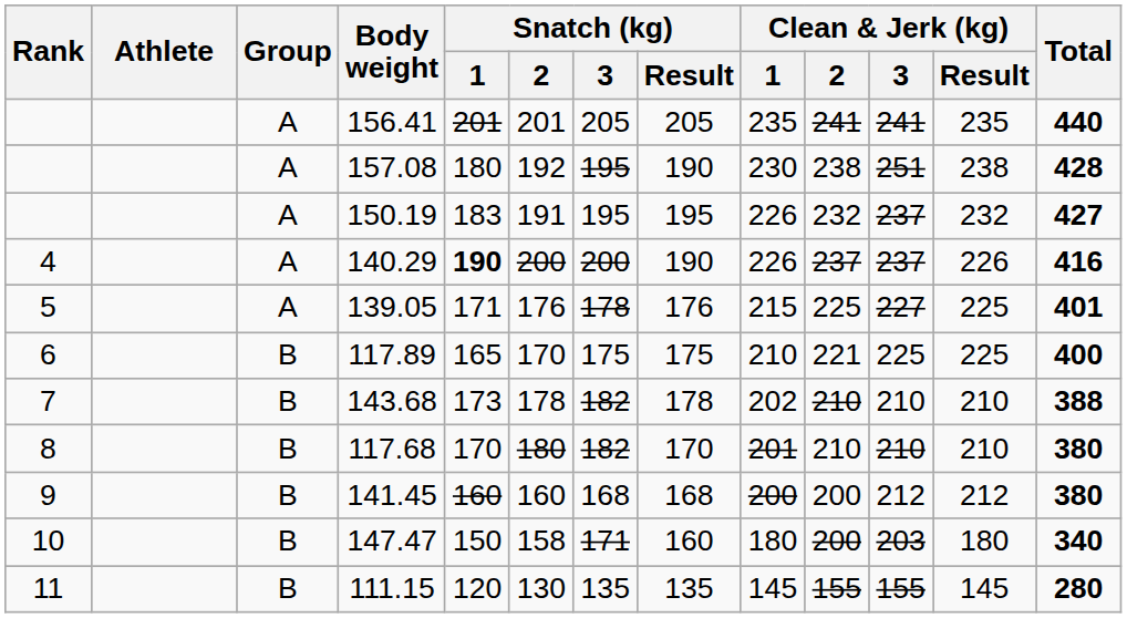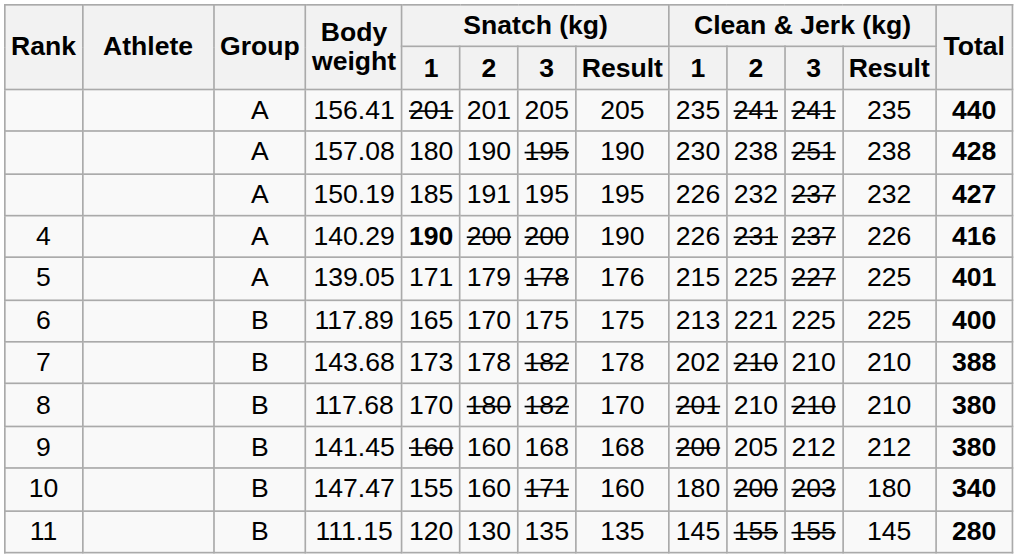 <table class = "wikitable" style="text-align:center;">
 <tr>
 <th rowspan=2 width=40>Rank</th>
 <th rowspan=2 width=250>Athlete</th>
 <th rowspan=2 width=40>Group</th>
 <th rowspan=2 width=50>Body weight</th>
 <th colspan=4>Snatch (kg)</th>
 <th colspan=4>Clean & Jerk (kg)</th>
 <th rowspan=2 width=55>Total</th>
 </tr>
 <tr>
 <th width=35>1</th>
 <th width=35>2</th>
 <th width=35>3</th>
 <th width=45>Result</th>
 <th width=35>1</th>
 <th width=35>2</th>
 <th width=35>3</th>
 <th width=45>Result</th>
 </tr>
 <tr>
 <td></td>
 <td align=left></td>
 <td>A</td>
 <td>156.41</td>
 <td><s>201</s></td>
 <td>201</td>
 <td>205</td>
 <td>205</td>
 <td>235</td>
 <td><s>241</s></td>
 <td><s>241</s></td>
 <td>235</td>
 <td><strong>440</strong></td>
 </tr>
 <tr>
 <td></td>
 <td align=left></td>
 <td>A</td>
 <td>157.08</td>
 <td>180</td>
-<td>192</td>
+<td>190</td>
 <td><s>195</s></td>
 <td>190</td>
 <td>230</td>
 <td>238</td>
 <td><s>251</s></td>
 <td>238</td>
 <td><strong>428</strong></td>
 </tr>
 <tr>
 <td></td>
 <td align=left></td>
 <td>A</td>
 <td>150.19</td>
-<td>183</td>
+<td>185</td>
 <td>191</td>
 <td>195</td>
 <td>195</td>
 <td>226</td>
 <td>232</td>
 <td><s>237</s></td>
 <td>232</td>
 <td><strong>427</strong></td>
 </tr>
 <tr>
 <td>4</td>
 <td align=left></td>
 <td>A</td>
 <td>140.29</td>
 <td><strong>190</strong></td>
 <td><s>200</s></td>
 <td><s>200</s></td>
 <td>190</td>
 <td>226</td>
-<td><s>237</s></td>
+<td><s>231</s></td>
 <td><s>237</s></td>
 <td>226</td>
 <td><strong>416</strong></td>
 </tr>
 <tr>
 <td>5</td>
 <td align=left></td>
 <td>A</td>
 <td>139.05</td>
 <td>171</td>
-<td>176</td>
+<td>179</td>
 <td><s>178</s></td>
 <td>176</td>
 <td>215</td>
 <td>225</td>
 <td><s>227</s></td>
 <td>225</td>
 <td><strong>401</strong></td>
 </tr>
 <tr>
 <td>6</td>
 <td align=left></td>
 <td>B</td>
 <td>117.89</td>
 <td>165</td>
 <td>170</td>
 <td>175</td>
 <td>175</td>
-<td>210</td>
+<td>213</td>
 <td>221</td>
 <td>225</td>
 <td>225</td>
 <td><strong>400</strong></td>
 </tr>
 <tr>
 <td>7</td>
 <td align=left></td>
 <td>B</td>
 <td>143.68</td>
 <td>173</td>
 <td>178</td>
 <td><s>182</s></td>
 <td>178</td>
 <td>202</td>
 <td><s>210</s></td>
 <td>210</td>
 <td>210</td>
 <td><strong>388</strong></td>
 </tr>
 <tr>
 <td>8</td>
 <td align=left></td>
 <td>B</td>
 <td>117.68</td>
 <td>170</td>
 <td><s>180</s></td>
 <td><s>182</s></td>
 <td>170</td>
 <td><s>201</s></td>
 <td>210</td>
 <td><s>210</s></td>
 <td>210</td>
 <td><strong>380</strong></td>
 </tr>
 <tr>
 <td>9</td>
 <td align=left></td>
 <td>B</td>
 <td>141.45</td>
 <td><s>160</s></td>
 <td>160</td>
 <td>168</td>
 <td>168</td>
 <td><s>200</s></td>
-<td>200</td>
+<td>205</td>
 <td>212</td>
 <td>212</td>
 <td><strong>380</strong></td>
 </tr>
 <tr>
 <td>10</td>
 <td align=left></td>
 <td>B</td>
 <td>147.47</td>
-<td>150</td>
-<td>158</td>
+<td>155</td>
+<td>160</td>
 <td><s>171</s></td>
 <td>160</td>
 <td>180</td>
 <td><s>200</s></td>
 <td><s>203</s></td>
 <td>180</td>
 <td><strong>340</strong></td>
 </tr>
 <tr>
 <td>11</td>
 <td align=left></td>
 <td>B</td>
 <td>111.15</td>
 <td>120</td>
 <td>130</td>
 <td>135</td>
 <td>135</td>
 <td>145</td>
 <td><s>155</s></td>
 <td><s>155</s></td>
 <td>145</td>
 <td><strong>280</strong></td>
 </tr>
 </table>
